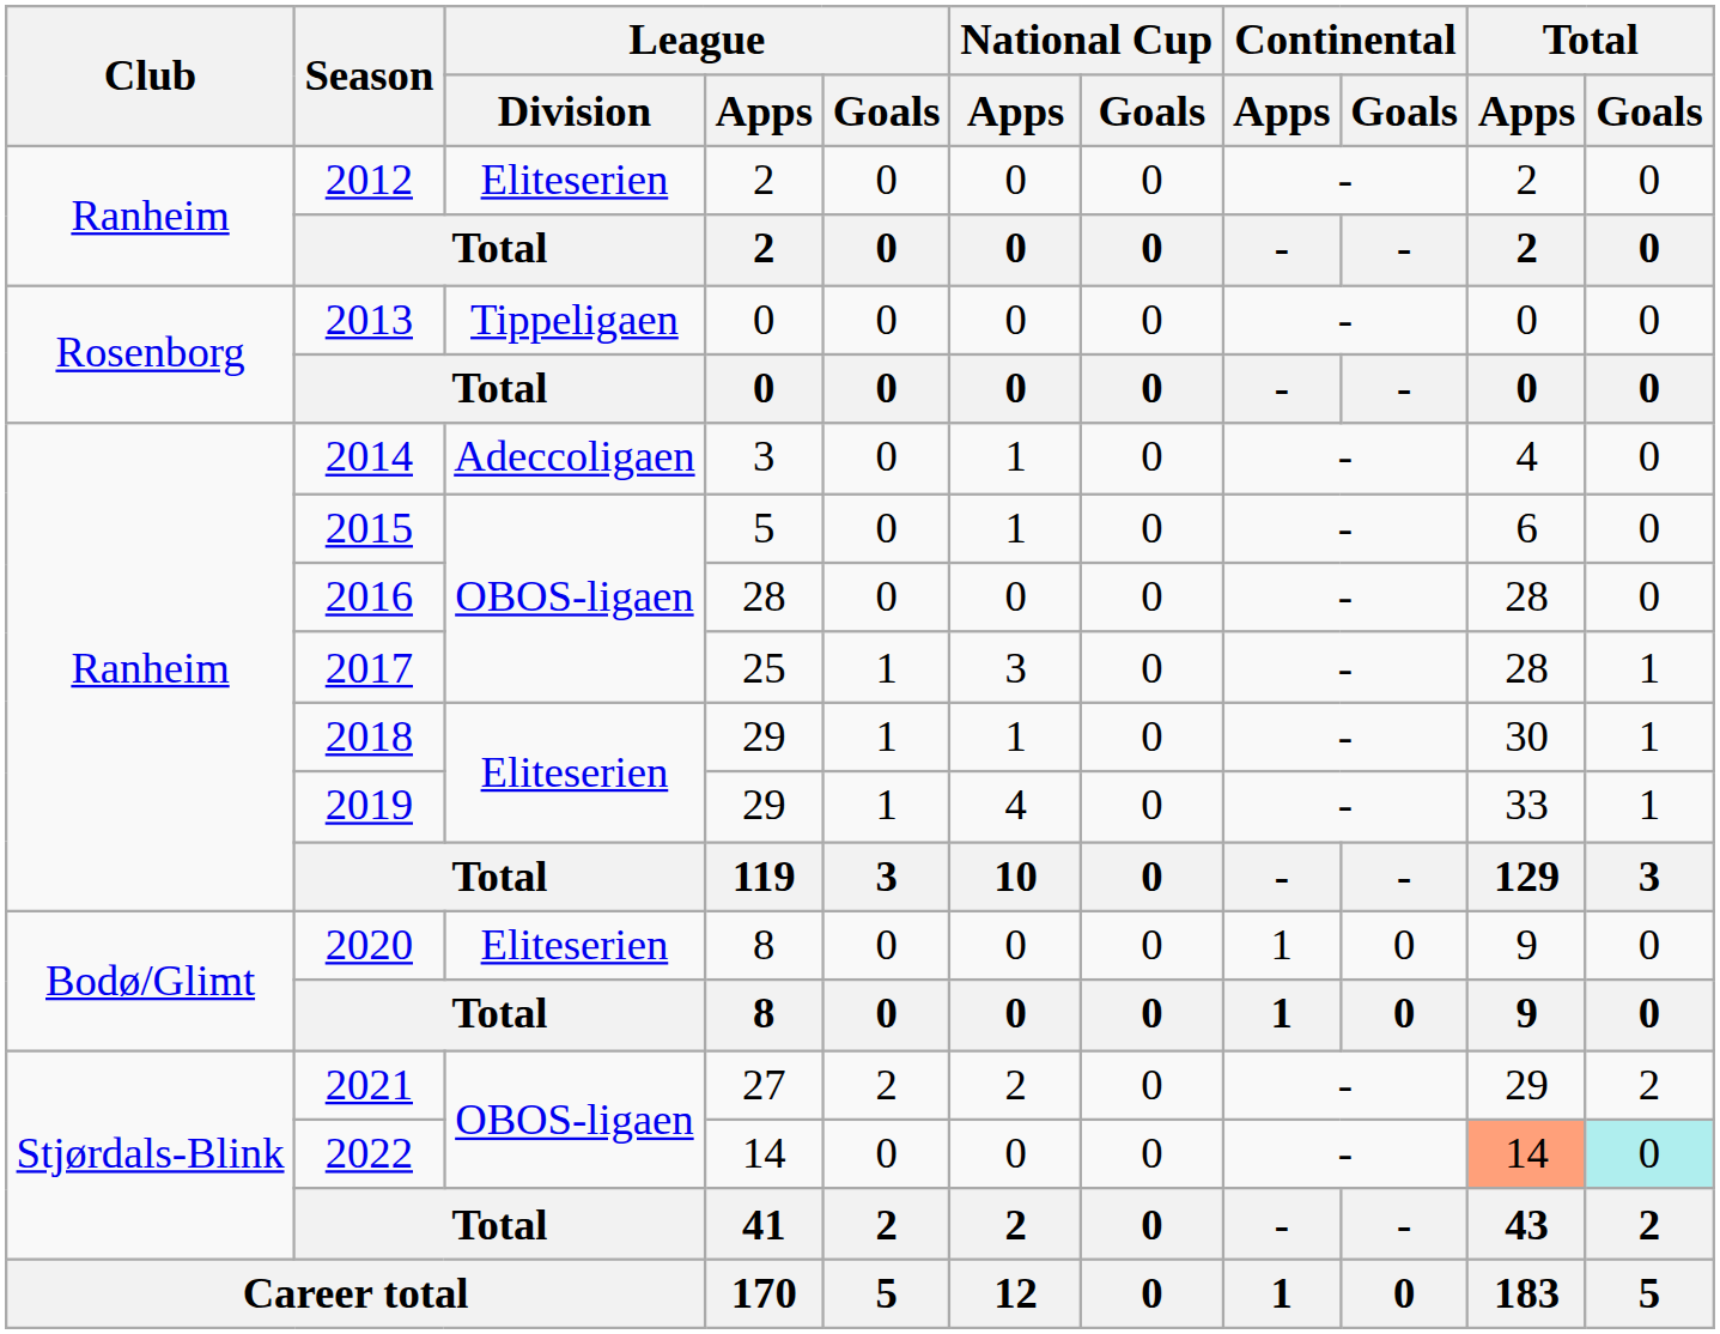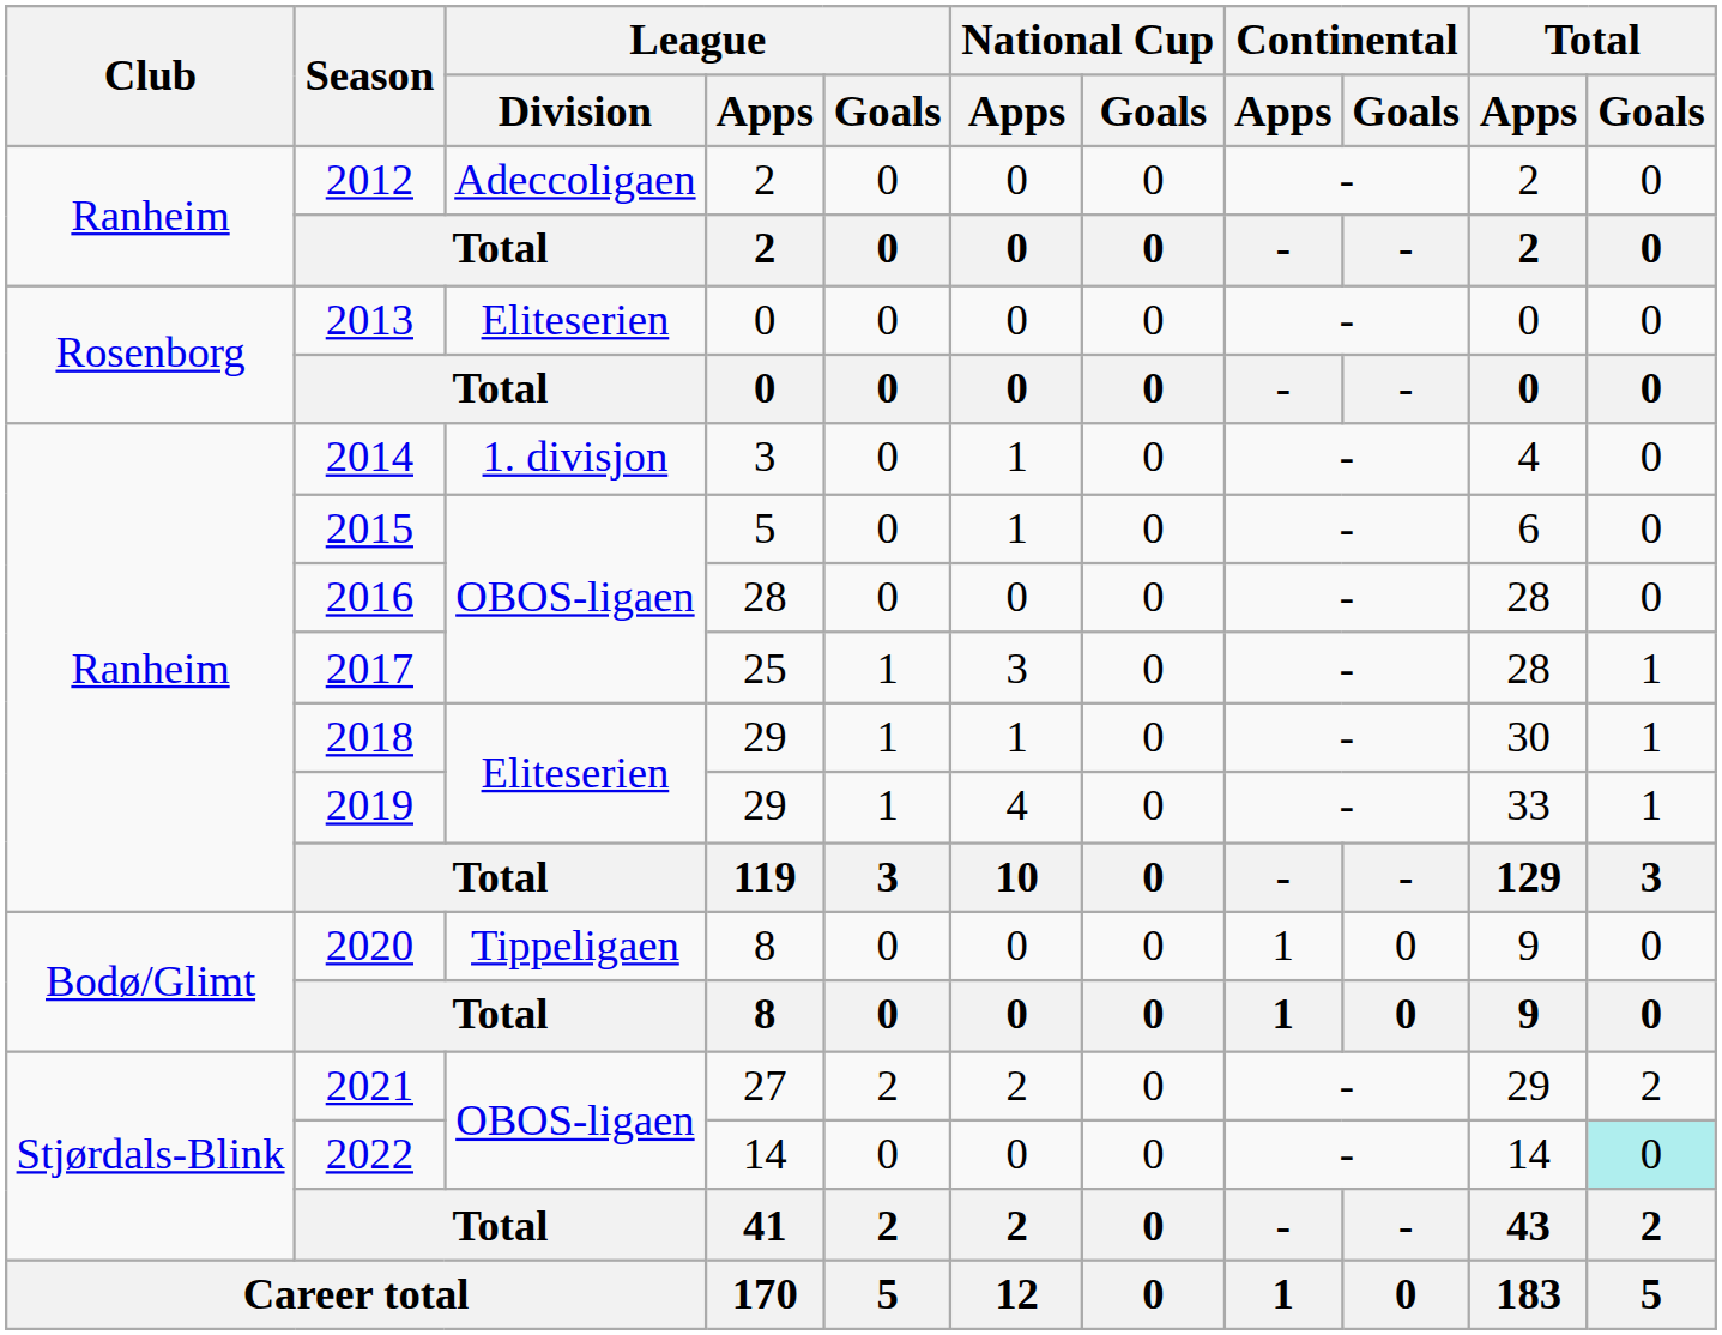 <table class="wikitable" style="text-align: center;">
 <tr>
 <th rowspan="2">Club</th>
 <th rowspan="2">Season</th>
 <th colspan="3">League</th>
 <th colspan="2">National Cup</th>
 <th colspan="2">Continental</th>
 <th colspan="2">Total</th>
 </tr>
 <tr>
 <th>Division</th>
 <th>Apps</th>
 <th>Goals</th>
 <th>Apps</th>
 <th>Goals</th>
 <th>Apps</th>
 <th>Goals</th>
 <th>Apps</th>
 <th>Goals</th>
 </tr>
 <tr>
 <td rowspan="2"><a href='#'>Ranheim</a></td>
 <td><a href='#'>2012</a></td>
-<td rowspan="1"><a href='#'>Eliteserien</a></td>
+<td rowspan="1"><a href='#'>Adeccoligaen</a></td>
 <td>2</td>
 <td>0</td>
 <td>0</td>
 <td>0</td>
 <td colspan="2">-</td>
 <td>2</td>
 <td>0</td>
 </tr>
 <tr>
 <th colspan="2">Total</th>
 <th>2</th>
 <th>0</th>
 <th>0</th>
 <th>0</th>
 <th>-</th>
 <th>-</th>
 <th>2</th>
 <th>0</th>
 </tr>
 <tr>
 <td rowspan="2"><a href='#'>Rosenborg</a></td>
 <td><a href='#'>2013</a></td>
-<td rowspan="1"><a href='#'>Tippeligaen</a></td>
+<td rowspan="1"><a href='#'>Eliteserien</a></td>
 <td>0</td>
 <td>0</td>
 <td>0</td>
 <td>0</td>
 <td colspan="2">-</td>
 <td>0</td>
 <td>0</td>
 </tr>
 <tr>
 <th colspan="2">Total</th>
 <th>0</th>
 <th>0</th>
 <th>0</th>
 <th>0</th>
 <th>-</th>
 <th>-</th>
 <th>0</th>
 <th>0</th>
 </tr>
 <tr>
 <td rowspan="7"><a href='#'>Ranheim</a></td>
 <td><a href='#'>2014</a></td>
-<td rowspan="1"><a href='#'>Adeccoligaen</a></td>
+<td rowspan="1"><a href='#'>1. divisjon</a></td>
 <td>3</td>
 <td>0</td>
 <td>1</td>
 <td>0</td>
 <td colspan="2">-</td>
 <td>4</td>
 <td>0</td>
 </tr>
 <tr>
 <td><a href='#'>2015</a></td>
 <td rowspan="3"><a href='#'>OBOS-ligaen</a></td>
 <td>5</td>
 <td>0</td>
 <td>1</td>
 <td>0</td>
 <td colspan="2">-</td>
 <td>6</td>
 <td>0</td>
 </tr>
 <tr>
 <td><a href='#'>2016</a></td>
 <td>28</td>
 <td>0</td>
 <td>0</td>
 <td>0</td>
 <td colspan="2">-</td>
 <td>28</td>
 <td>0</td>
 </tr>
 <tr>
 <td><a href='#'>2017</a></td>
 <td>25</td>
 <td>1</td>
 <td>3</td>
 <td>0</td>
 <td colspan="2">-</td>
 <td>28</td>
 <td>1</td>
 </tr>
 <tr>
 <td><a href='#'>2018</a></td>
 <td rowspan="2"><a href='#'>Eliteserien</a></td>
 <td>29</td>
 <td>1</td>
 <td>1</td>
 <td>0</td>
 <td colspan="2">-</td>
 <td>30</td>
 <td>1</td>
 </tr>
 <tr>
 <td><a href='#'>2019</a></td>
 <td>29</td>
 <td>1</td>
 <td>4</td>
 <td>0</td>
 <td colspan="2">-</td>
 <td>33</td>
 <td>1</td>
 </tr>
 <tr>
 <th colspan="2">Total</th>
 <th>119</th>
 <th>3</th>
 <th>10</th>
 <th>0</th>
 <th>-</th>
 <th>-</th>
 <th>129</th>
 <th>3</th>
 </tr>
 <tr>
 <td rowspan="2"><a href='#'>Bodø/Glimt</a></td>
 <td><a href='#'>2020</a></td>
-<td rowspan="1"><a href='#'>Eliteserien</a></td>
+<td rowspan="1"><a href='#'>Tippeligaen</a></td>
 <td>8</td>
 <td>0</td>
 <td>0</td>
 <td>0</td>
 <td>1</td>
 <td>0</td>
 <td>9</td>
 <td>0</td>
 </tr>
 <tr>
 <th colspan="2">Total</th>
 <th>8</th>
 <th>0</th>
 <th>0</th>
 <th>0</th>
 <th>1</th>
 <th>0</th>
 <th>9</th>
 <th>0</th>
 </tr>
 <tr>
 <td rowspan="3"><a href='#'>Stjørdals-Blink</a></td>
 <td><a href='#'>2021</a></td>
 <td rowspan="2"><a href='#'>OBOS-ligaen</a></td>
 <td>27</td>
 <td>2</td>
 <td>2</td>
 <td>0</td>
 <td colspan="2">-</td>
 <td>29</td>
 <td>2</td>
 </tr>
 <tr>
 <td><a href='#'>2022</a></td>
 <td>14</td>
 <td>0</td>
 <td>0</td>
 <td>0</td>
 <td colspan="2">-</td>
-<td style="background: lightsalmon;">14</td>
+<td>14</td>
 <td style="background: paleturquoise;">0</td>
 </tr>
 <tr>
 <th colspan="2">Total</th>
 <th>41</th>
 <th>2</th>
 <th>2</th>
 <th>0</th>
 <th>-</th>
 <th>-</th>
 <th>43</th>
 <th>2</th>
 </tr>
 <tr>
 <th colspan="3">Career total</th>
 <th>170</th>
 <th>5</th>
 <th>12</th>
 <th>0</th>
 <th>1</th>
 <th>0</th>
 <th>183</th>
 <th>5</th>
 </tr>
 </table>
